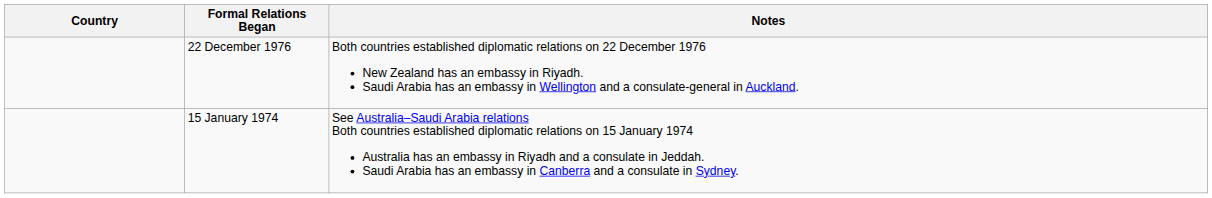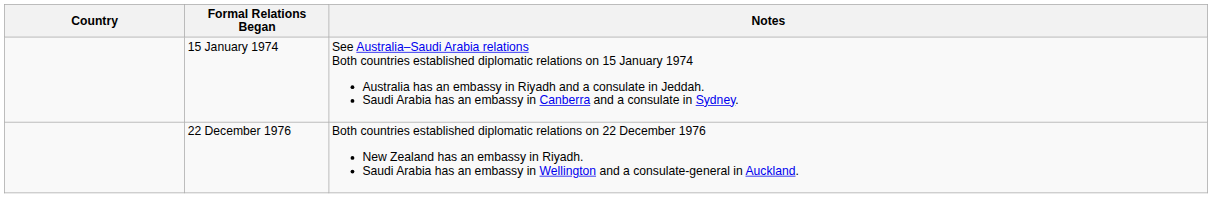 <table class="wikitable sortable" style="width:100%; margin:auto;">
 <tr>
 <th style="width:15%;">Country</th>
 <th style="width:12%;">Formal Relations Began</th>
 <th>Notes</th>
 </tr>
 <tr valign="top">
 <td></td>
+<td>15 January 1974</td>
+<td>See <a href='#'>Australia–Saudi Arabia relations</a><br>Both countries established diplomatic relations on 15 January 1974<ul><li>Australia has an embassy in Riyadh and a consulate in Jeddah.</li><li>Saudi Arabia has an embassy in <a href='#'>Canberra</a> and a consulate in <a href='#'>Sydney</a>.</li></ul></td>
+</tr>
+<tr valign="top">
+<td></td>
 <td>22 December 1976</td>
 <td>Both countries established diplomatic relations on 22 December 1976<br><ul><li>New Zealand has an embassy in Riyadh.</li><li>Saudi Arabia has an embassy in <a href='#'>Wellington</a> and a consulate-general in <a href='#'>Auckland</a>.</li></ul></td>
 </tr>
-<tr valign="top">
-<td></td>
-<td>15 January 1974</td>
-<td>See <a href='#'>Australia–Saudi Arabia relations</a><br>Both countries established diplomatic relations on 15 January 1974<ul><li>Australia has an embassy in Riyadh and a consulate in Jeddah.</li><li>Saudi Arabia has an embassy in <a href='#'>Canberra</a> and a consulate in <a href='#'>Sydney</a>.</li></ul></td>
-</tr>
 </table>
